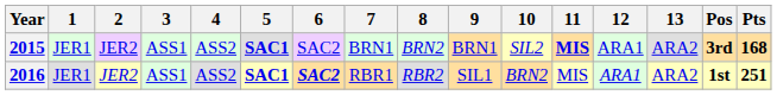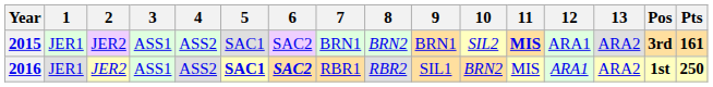 <table class="wikitable" style="text-align:center;">
 <tr>
 <th>Year</th>
 <th>1</th>
 <th>2</th>
 <th>3</th>
 <th>4</th>
 <th>5</th>
 <th>6</th>
 <th>7</th>
 <th>8</th>
 <th>9</th>
 <th>10</th>
 <th>11</th>
 <th>12</th>
 <th>13</th>
 <th>Pos</th>
 <th>Pts</th>
 </tr>
 <tr>
 <th><a href='#'>2015</a></th>
 <td style="background:#dfffdf;"><a href='#'>JER1</a><br></td>
 <td style="background:#efcfff;"><a href='#'>JER2</a><br></td>
 <td style="background:#dfffdf;"><a href='#'>ASS1</a><br></td>
 <td style="background:#dfffdf;"><a href='#'>ASS2</a><br></td>
-<td style="background:#dfdfdf;"><strong><a href='#'>SAC1</a><br></strong></td>
+<td style="background:#dfdfdf;"><a href='#'>SAC1</a><br></td>
 <td style="background:#efcfff;"><a href='#'>SAC2</a><br></td>
 <td style="background:#dfffdf;"><a href='#'>BRN1</a><br></td>
 <td style="background:#dfffdf;"><em><a href='#'>BRN2</a></em><br></td>
 <td style="background:#ffdf9f;"><a href='#'>BRN1</a><br></td>
 <td style="background:#ffffbf;"><em><a href='#'>SIL2</a></em><br></td>
 <td style="background:#ffdf9f;"><strong><a href='#'>MIS</a><br></strong></td>
 <td style="background:#dfffdf;"><a href='#'>ARA1</a><br></td>
 <td style="background:#dfdfdf;"><a href='#'>ARA2</a><br></td>
 <th style="background:#ffdf9f;">3rd</th>
-<th style="background:#ffdf9f;">168</th>
+<th style="background:#ffdf9f;">161</th>
 </tr>
 <tr>
 <th><a href='#'>2016</a></th>
 <td style="background:#dfdfdf;"><a href='#'>JER1</a><br></td>
 <td style="background:#ffffbf;"><em><a href='#'>JER2</a></em><br></td>
 <td style="background:#dfffdf;"><a href='#'>ASS1</a><br></td>
 <td style="background:#dfdfdf;"><a href='#'>ASS2</a><br></td>
 <td style="background:#ffffbf;"><strong><a href='#'>SAC1</a></strong><br></td>
 <td style="background:#ffdf9f;"><strong><em><a href='#'>SAC2</a></em></strong><br></td>
 <td style="background:#ffdf9f;"><a href='#'>RBR1</a><br></td>
 <td style="background:#dfdfdf;"><em><a href='#'>RBR2</a></em><br></td>
 <td style="background:#ffdf9f;"><a href='#'>SIL1</a><br></td>
 <td style="background:#ffdf9f;"><em><a href='#'>BRN2</a></em><br></td>
 <td style="background:#ffffbf;"><a href='#'>MIS</a><br></td>
 <td style="background:#dfffdf;"><em><a href='#'>ARA1</a></em><br></td>
 <td style="background:#ffffbf;"><a href='#'>ARA2</a><br></td>
 <th style="background:#ffffbf;">1st</th>
-<th style="background:#ffffbf;">251</th>
+<th style="background:#ffffbf;">250</th>
 </tr>
 </table>
